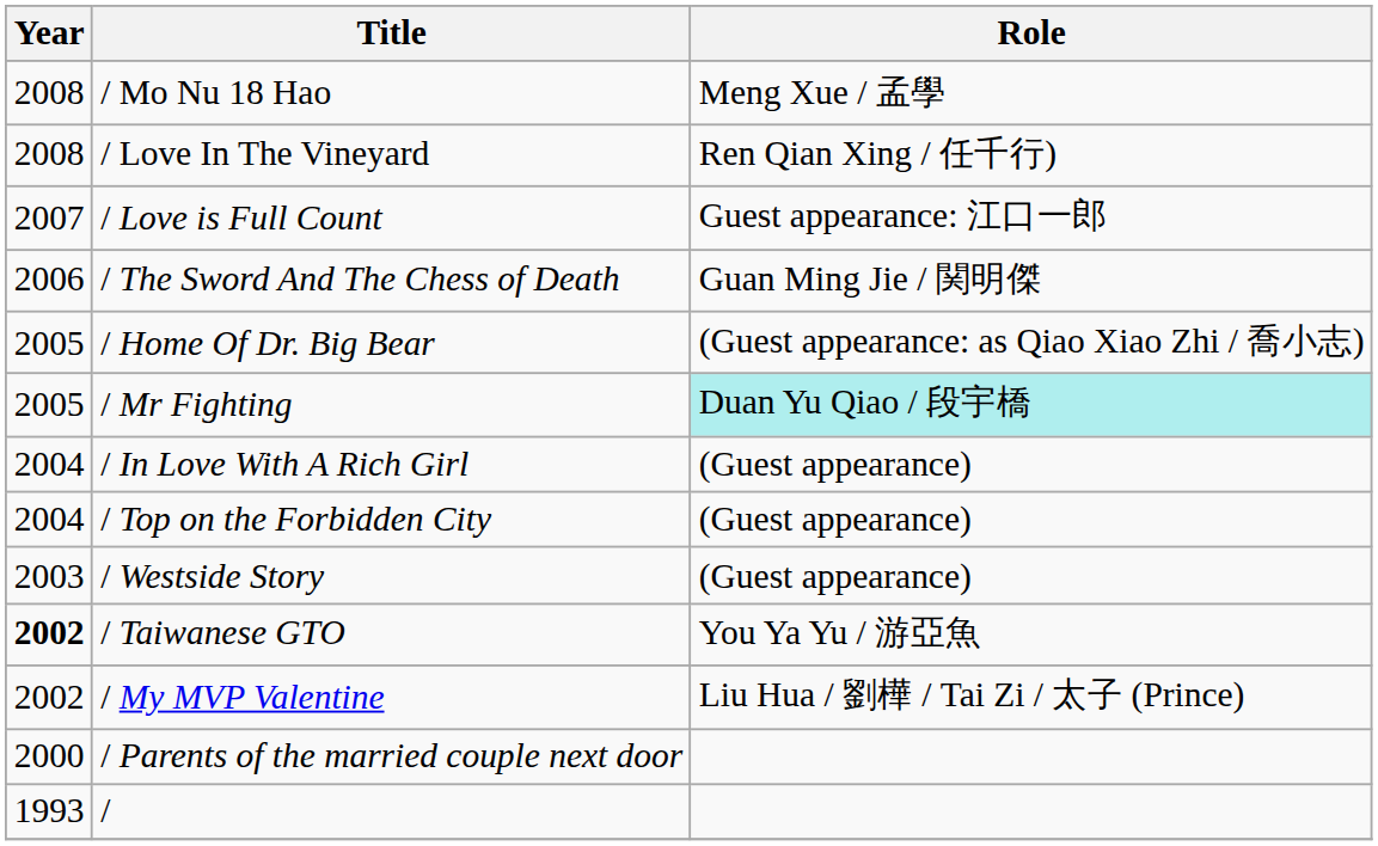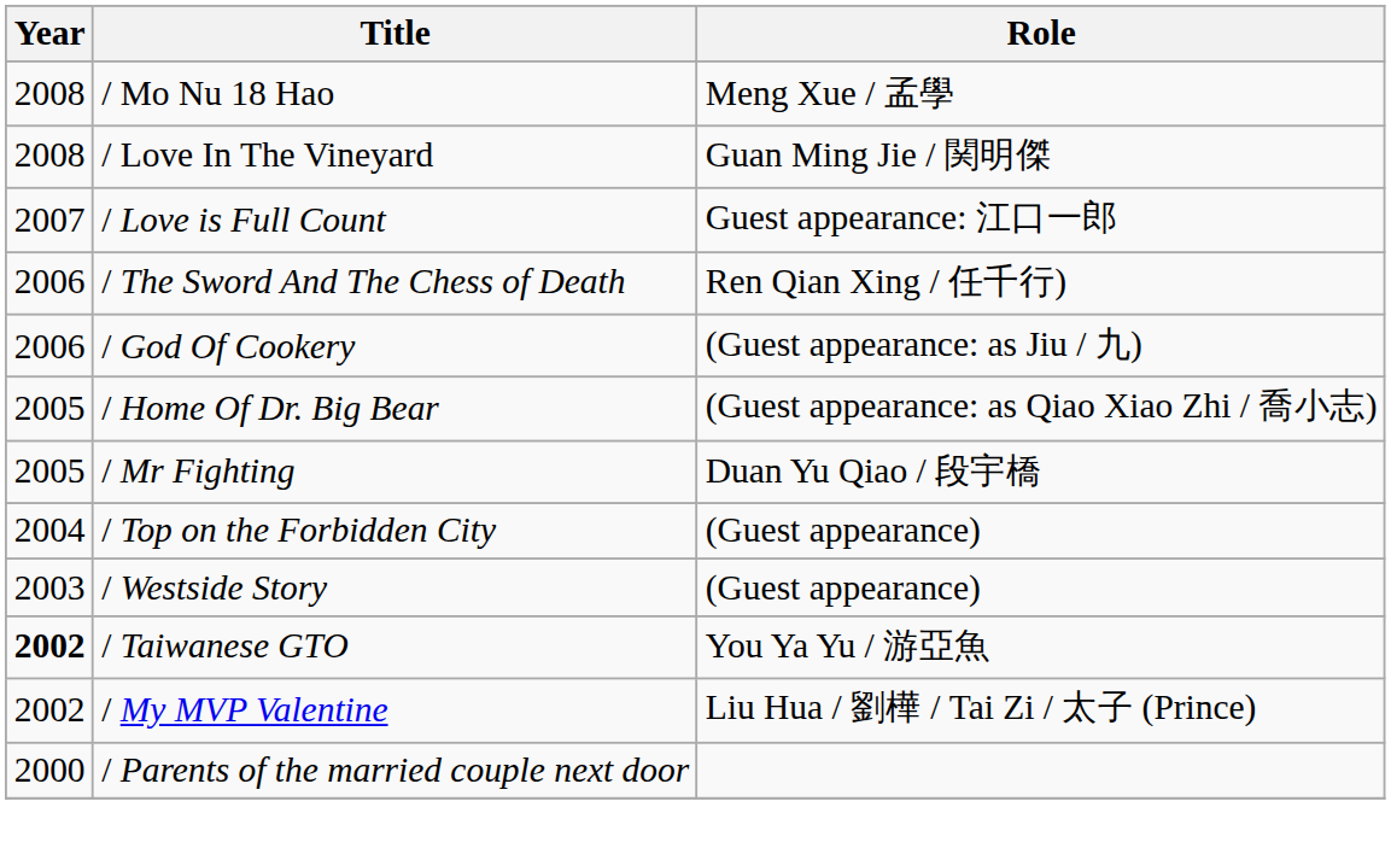 <table class="wikitable sortable">
 <tr>
 <th>Year</th>
 <th>Title</th>
 <th>Role</th>
 </tr>
 <tr>
 <td>2008</td>
 <td> / Mo Nu 18 Hao</td>
 <td>Meng Xue / 孟學</td>
 </tr>
 <tr>
 <td>2008</td>
 <td> / Love In The Vineyard</td>
-<td>Ren Qian Xing / 任千行)</td>
+<td>Guan Ming Jie / 関明傑</td>
 </tr>
 <tr>
 <td>2007</td>
 <td> / <em>Love is Full Count</em></td>
 <td>Guest appearance: 江口一郎</td>
 </tr>
 <tr>
 <td>2006</td>
 <td> / <em>The Sword And The Chess of Death</em></td>
-<td>Guan Ming Jie / 関明傑</td>
+<td>Ren Qian Xing / 任千行)</td>
+</tr>
+<tr>
+<td>2006</td>
+<td> / <em>God Of Cookery</em></td>
+<td>(Guest appearance: as Jiu / 九)</td>
 </tr>
 <tr>
 <td>2005</td>
 <td> / <em>Home Of Dr. Big Bear</em></td>
 <td>(Guest appearance: as Qiao Xiao Zhi / 喬小志)</td>
 </tr>
 <tr>
 <td>2005</td>
 <td> / <em>Mr Fighting</em></td>
-<td style="background: paleturquoise;">Duan Yu Qiao / 段宇橋</td>
-</tr>
-<tr>
-<td>2004</td>
-<td> / <em>In Love With A Rich Girl</em></td>
-<td>(Guest appearance)</td>
+<td>Duan Yu Qiao / 段宇橋</td>
 </tr>
 <tr>
 <td>2004</td>
 <td> / <em>Top on the Forbidden City</em></td>
 <td>(Guest appearance)</td>
 </tr>
 <tr>
 <td>2003</td>
 <td> / <em>Westside Story</em></td>
 <td>(Guest appearance)</td>
 </tr>
 <tr>
 <td><strong>2002</strong></td>
 <td> / <em>Taiwanese GTO</em></td>
 <td>You Ya Yu / 游亞魚</td>
 </tr>
 <tr>
 <td>2002</td>
 <td> / <em><a href='#'>My MVP Valentine</a></em></td>
 <td>Liu Hua / 劉樺 / Tai Zi / 太子 (Prince)</td>
 </tr>
 <tr>
 <td>2000</td>
 <td> / <em>Parents of the married couple next door</em></td>
 <td></td>
 </tr>
 <tr>
-<td>1993</td>
-<td> /</td>
-<td></td>
-</tr>
-<tr>
 </tr>
 </table>
